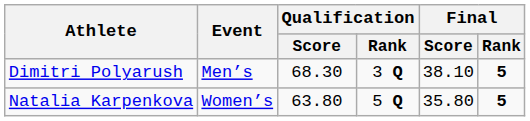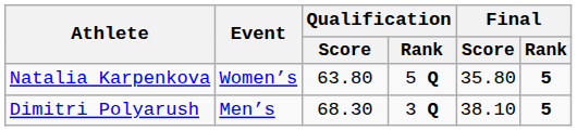 <table class="wikitable" style="font-size:90%">
 <tr>
 <th rowspan="2">Athlete</th>
 <th rowspan="2">Event</th>
 <th colspan="2">Qualification</th>
 <th colspan="2">Final</th>
 </tr>
 <tr style="font-size:95%">
 <th>Score</th>
 <th>Rank</th>
 <th>Score</th>
 <th>Rank</th>
 </tr>
 <tr>
+<td align=left><a href='#'>Natalia Karpenkova</a></td>
+<td align=left><a href='#'>Women’s</a></td>
+<td align=center>63.80</td>
+<td align=center>5 <strong>Q</strong></td>
+<td align=center>35.80</td>
+<td align=center><strong>5</strong></td>
+</tr>
+<tr>
 <td align=left><a href='#'>Dimitri Polyarush</a></td>
 <td align=left><a href='#'>Men’s</a></td>
 <td align=center>68.30</td>
 <td align=center>3 <strong>Q</strong></td>
 <td align=center>38.10</td>
 <td align=center><strong>5</strong></td>
 </tr>
-<tr>
-<td align=left><a href='#'>Natalia Karpenkova</a></td>
-<td align=left><a href='#'>Women’s</a></td>
-<td align=center>63.80</td>
-<td align=center>5 <strong>Q</strong></td>
-<td align=center>35.80</td>
-<td align=center><strong>5</strong></td>
-</tr>
 </table>
